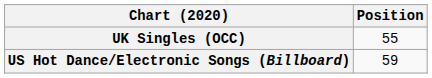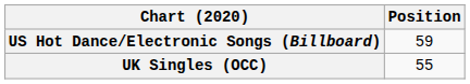 <table class="wikitable sortable plainrowheaders" style="text-align:center">
 <tr>
 <th scope="col">Chart (2020)</th>
 <th scope="col">Position</th>
 </tr>
 <tr>
+<th scope="row">US Hot Dance/Electronic Songs (<em>Billboard</em>)</th>
+<td>59</td>
+</tr>
+<tr>
 <th scope="row">UK Singles (OCC)</th>
 <td>55</td>
 </tr>
-<tr>
-<th scope="row">US Hot Dance/Electronic Songs (<em>Billboard</em>)</th>
-<td>59</td>
-</tr>
 </table>
